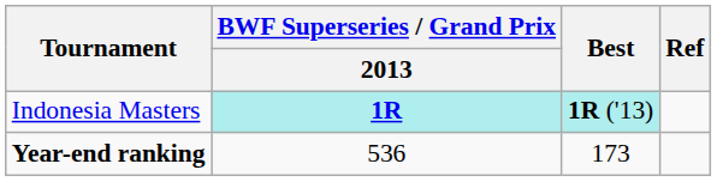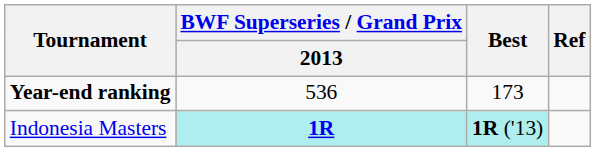 <table class="wikitable" style="font-size: 90%; text-align:center">
 <tr>
 <th rowspan="2">Tournament</th>
 <th colspan="1"><a href='#'>BWF Superseries</a> / <a href='#'>Grand Prix</a></th>
 <th rowspan="2">Best</th>
 <th rowspan="2">Ref</th>
 </tr>
 <tr>
 <th>2013</th>
 </tr>
 <tr>
+<td align=left><strong>Year-end ranking</strong></td>
+<td>536</td>
+<td>173</td>
+<td></td>
+</tr>
+<tr>
 <td align=left><a href='#'>Indonesia Masters</a></td>
 <td bgcolor=AFEEEE><strong><a href='#'>1R</a></strong></td>
 <td bgcolor=AFEEEE><strong>1R</strong> ('13)</td>
 <td></td>
 </tr>
-<tr>
-<td align=left><strong>Year-end ranking</strong></td>
-<td>536</td>
-<td>173</td>
-<td></td>
-</tr>
 </table>
